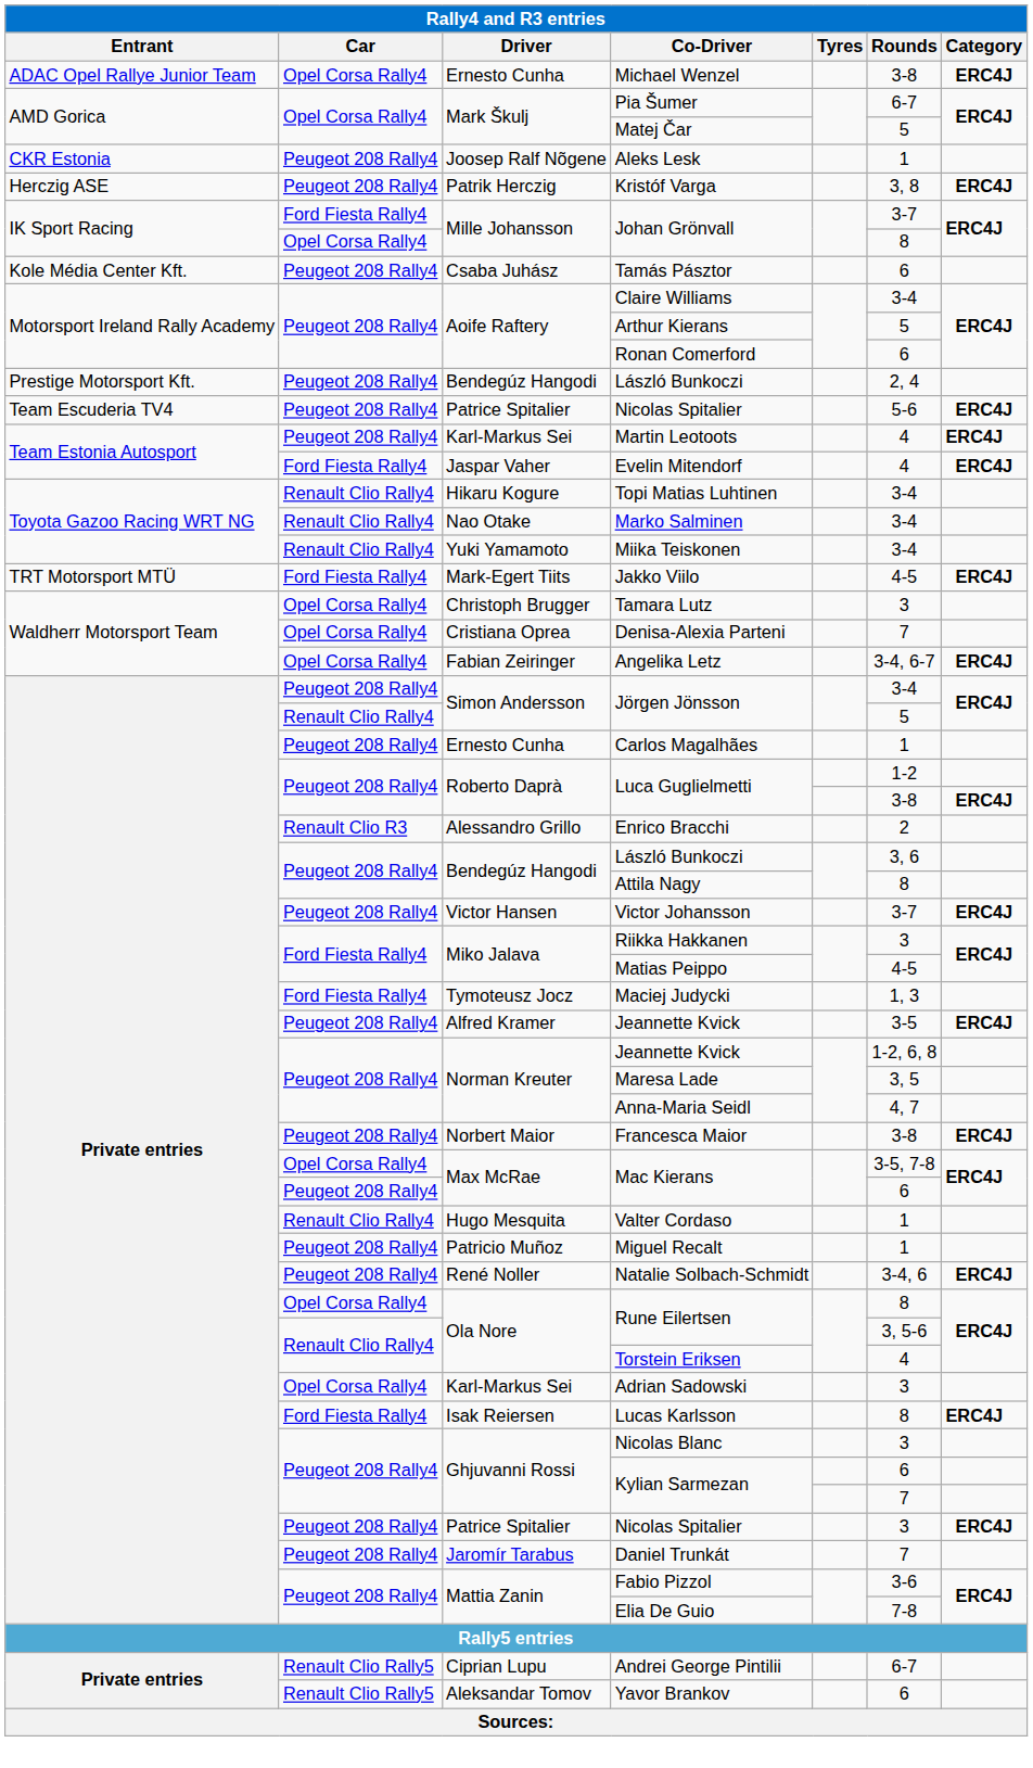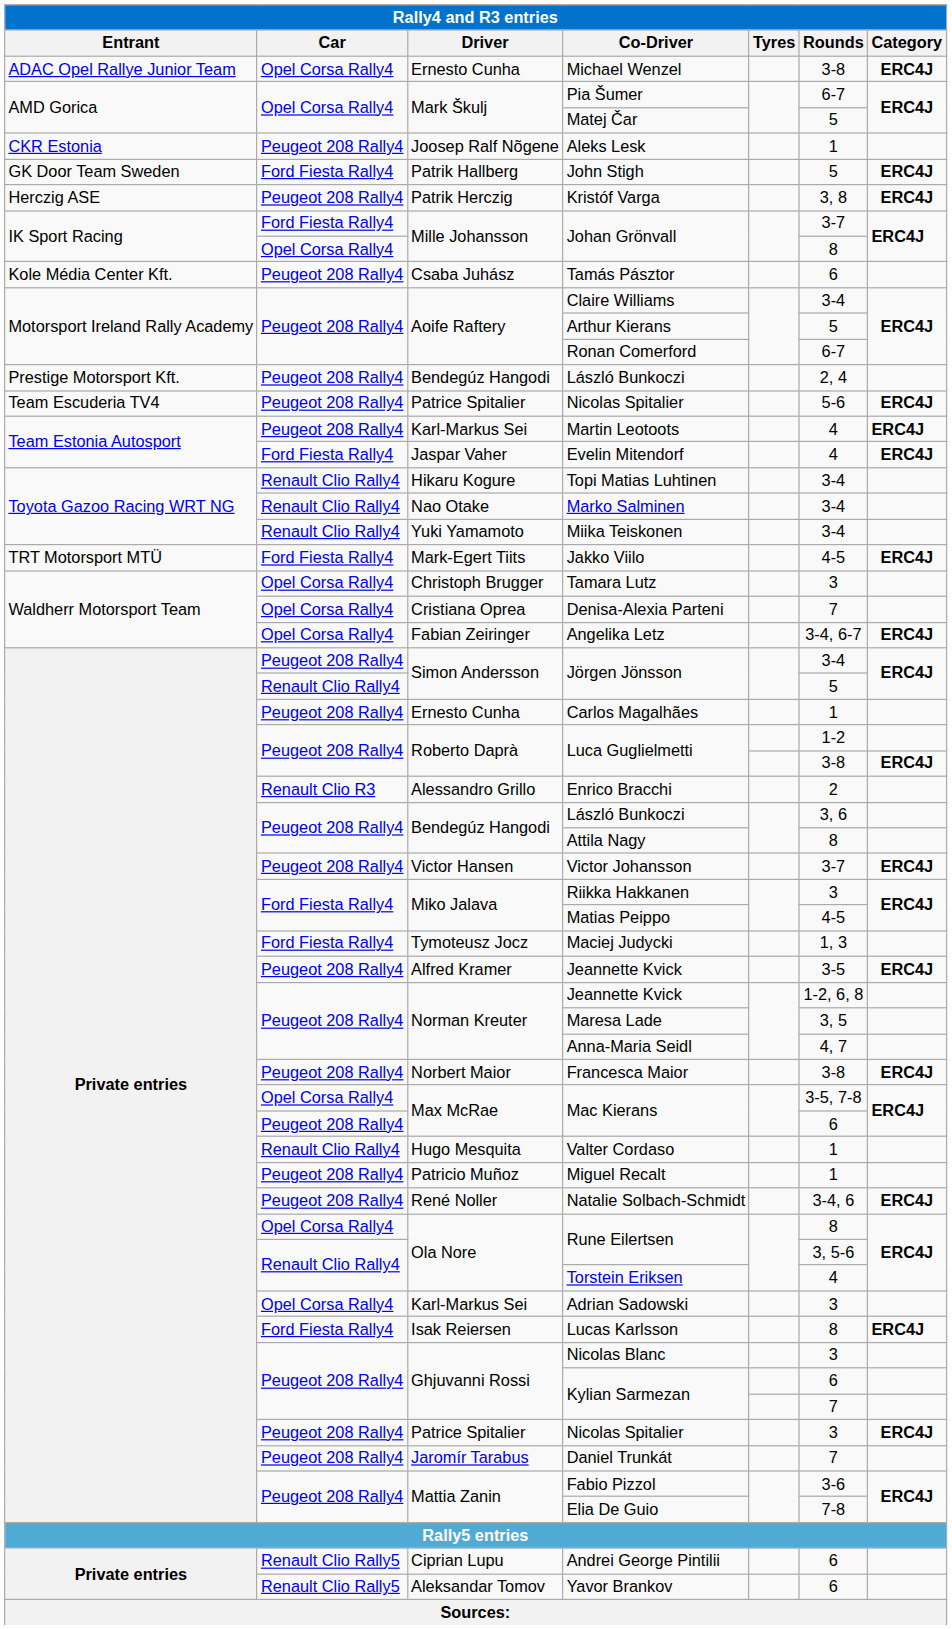 <table class="wikitable" style="font-size: 85%">
 <tr>
 <th colspan="7" style="color:white; background-color:#0173cd;">Rally4 and R3 entries</th>
 </tr>
 <tr>
 <th>Entrant</th>
 <th>Car</th>
 <th>Driver</th>
 <th>Co-Driver</th>
 <th>Tyres</th>
 <th>Rounds</th>
 <th>Category</th>
 </tr>
 <tr>
 <td> <a href='#'>ADAC Opel Rallye Junior Team</a></td>
 <td><a href='#'>Opel Corsa Rally4</a></td>
 <td> Ernesto Cunha</td>
 <td> Michael Wenzel</td>
 <td align="center"></td>
 <td align="center">3-8</td>
 <td align="center"><span><strong>ERC4J</strong></span></td>
 </tr>
 <tr>
 <td rowspan="2"> AMD Gorica</td>
 <td rowspan="2"><a href='#'>Opel Corsa Rally4</a></td>
 <td rowspan="2"> Mark Škulj</td>
 <td> Pia Šumer</td>
 <td align="center" rowspan="2"></td>
 <td align="center">6-7</td>
 <td align="center" rowspan="2"><span><strong>ERC4J</strong></span></td>
 </tr>
 <tr>
 <td> Matej Čar</td>
 <td align="center">5</td>
 </tr>
 <tr>
 <td> <a href='#'>CKR Estonia</a></td>
 <td><a href='#'>Peugeot 208 Rally4</a></td>
 <td> Joosep Ralf Nõgene</td>
 <td> Aleks Lesk</td>
 <td align="center"></td>
 <td align="center">1</td>
 <td></td>
+</tr>
+<tr>
+<td> GK Door Team Sweden</td>
+<td><a href='#'>Ford Fiesta Rally4</a></td>
+<td> Patrik Hallberg</td>
+<td> John Stigh</td>
+<td align="center"></td>
+<td align="center">5</td>
+<td align="center"><span><strong>ERC4J</strong></span></td>
 </tr>
 <tr>
 <td> Herczig ASE</td>
 <td><a href='#'>Peugeot 208 Rally4</a></td>
 <td> Patrik Herczig</td>
 <td> Kristóf Varga</td>
 <td align="center"></td>
 <td align="center">3, 8</td>
 <td align="center"><span><strong>ERC4J</strong></span></td>
 </tr>
 <tr>
 <td rowspan="2"> IK Sport Racing</td>
 <td><a href='#'>Ford Fiesta Rally4</a></td>
 <td rowspan="2"> Mille Johansson</td>
 <td rowspan="2"> Johan Grönvall</td>
 <td align="center" rowspan="2"></td>
 <td align="center">3-7</td>
 <td rowspan="2"><span><strong>ERC4J</strong></span></td>
 </tr>
 <tr>
 <td><a href='#'>Opel Corsa Rally4</a></td>
 <td align="center">8</td>
 </tr>
 <tr>
 <td> Kole Média Center Kft.</td>
 <td><a href='#'>Peugeot 208 Rally4</a></td>
 <td> Csaba Juhász</td>
 <td> Tamás Pásztor</td>
 <td align="center"></td>
 <td align="center">6</td>
 <td></td>
 </tr>
 <tr>
 <td rowspan="3"> Motorsport Ireland Rally Academy</td>
 <td rowspan="3"><a href='#'>Peugeot 208 Rally4</a></td>
 <td rowspan="3"> Aoife Raftery</td>
 <td> Claire Williams</td>
 <td align="center" rowspan="3"></td>
 <td align="center">3-4</td>
 <td align="center" rowspan="3"><span><strong>ERC4J</strong></span></td>
 </tr>
 <tr>
 <td> Arthur Kierans</td>
 <td align="center">5</td>
 </tr>
 <tr>
 <td> Ronan Comerford</td>
-<td align="center">6</td>
+<td align="center">6-7</td>
 </tr>
 <tr>
 <td> Prestige Motorsport Kft.</td>
 <td><a href='#'>Peugeot 208 Rally4</a></td>
 <td> Bendegúz Hangodi</td>
 <td> László Bunkoczi</td>
 <td align="center"></td>
 <td align="center">2, 4</td>
 <td></td>
 </tr>
 <tr>
 <td> Team Escuderia TV4</td>
 <td><a href='#'>Peugeot 208 Rally4</a></td>
 <td> Patrice Spitalier</td>
 <td> Nicolas Spitalier</td>
 <td align="center"></td>
 <td align="center">5-6</td>
 <td align="center"><span><strong>ERC4J</strong></span></td>
 </tr>
 <tr>
 <td rowspan="2"> <a href='#'>Team Estonia Autosport</a></td>
 <td><a href='#'>Peugeot 208 Rally4</a></td>
 <td> Karl-Markus Sei</td>
 <td> Martin Leotoots</td>
 <td align="center"></td>
 <td align="center">4</td>
 <td><span><strong>ERC4J</strong></span></td>
 </tr>
 <tr>
 <td><a href='#'>Ford Fiesta Rally4</a></td>
 <td> Jaspar Vaher</td>
 <td> Evelin Mitendorf</td>
 <td align="center"></td>
 <td align="center">4</td>
 <td align="center"><span><strong>ERC4J</strong></span></td>
 </tr>
 <tr>
 <td rowspan="3"> <a href='#'>Toyota Gazoo Racing WRT NG</a></td>
 <td><a href='#'>Renault Clio Rally4</a></td>
 <td> Hikaru Kogure</td>
 <td> Topi Matias Luhtinen</td>
 <td align="center"></td>
 <td align="center">3-4</td>
 <td></td>
 </tr>
 <tr>
 <td><a href='#'>Renault Clio Rally4</a></td>
 <td> Nao Otake</td>
 <td> <a href='#'>Marko Salminen</a></td>
 <td align="center"></td>
 <td align="center">3-4</td>
 <td></td>
 </tr>
 <tr>
 <td><a href='#'>Renault Clio Rally4</a></td>
 <td> Yuki Yamamoto</td>
 <td> Miika Teiskonen</td>
 <td align="center"></td>
 <td align="center">3-4</td>
 <td></td>
 </tr>
 <tr>
 <td> TRT Motorsport MTÜ</td>
 <td><a href='#'>Ford Fiesta Rally4</a></td>
 <td> Mark-Egert Tiits</td>
 <td> Jakko Viilo</td>
 <td align="center"></td>
 <td align="center">4-5</td>
 <td align="center"><span><strong>ERC4J</strong></span></td>
 </tr>
 <tr>
 <td rowspan="3"> Waldherr Motorsport Team</td>
 <td><a href='#'>Opel Corsa Rally4</a></td>
 <td> Christoph Brugger</td>
 <td> Tamara Lutz</td>
 <td align="center"></td>
 <td align="center">3</td>
 <td></td>
 </tr>
 <tr>
 <td><a href='#'>Opel Corsa Rally4</a></td>
 <td> Cristiana Oprea</td>
 <td> Denisa-Alexia Parteni</td>
 <td align="center"></td>
 <td align="center">7</td>
 <td></td>
 </tr>
 <tr>
 <td><a href='#'>Opel Corsa Rally4</a></td>
 <td> Fabian Zeiringer</td>
 <td> Angelika Letz</td>
 <td align="center"></td>
 <td align="center">3-4, 6-7</td>
 <td align="center"><span><strong>ERC4J</strong></span></td>
 </tr>
 <tr>
 <th rowspan="34">Private entries</th>
 <td><a href='#'>Peugeot 208 Rally4</a></td>
 <td rowspan="2"> Simon Andersson</td>
 <td rowspan="2"> Jörgen Jönsson</td>
 <td align="center" rowspan="2"></td>
 <td align="center">3-4</td>
 <td align="center" rowspan="2"><span><strong>ERC4J</strong></span></td>
 </tr>
 <tr>
 <td><a href='#'>Renault Clio Rally4</a></td>
 <td align="center">5</td>
 </tr>
 <tr>
 <td><a href='#'>Peugeot 208 Rally4</a></td>
 <td> Ernesto Cunha</td>
 <td> Carlos Magalhães</td>
 <td align="center"></td>
 <td align="center">1</td>
 <td></td>
 </tr>
 <tr>
 <td rowspan="2"><a href='#'>Peugeot 208 Rally4</a></td>
 <td rowspan="2"> Roberto Daprà</td>
 <td rowspan="2"> Luca Guglielmetti</td>
 <td align="center"></td>
 <td align="center">1-2</td>
 <td></td>
 </tr>
 <tr>
 <td align="center"></td>
 <td align="center">3-8</td>
 <td align="center"><span><strong>ERC4J</strong></span></td>
 </tr>
 <tr>
 <td><a href='#'>Renault Clio R3</a></td>
 <td> Alessandro Grillo</td>
 <td> Enrico Bracchi</td>
 <td align="center"></td>
 <td align="center">2</td>
 <td></td>
 </tr>
 <tr>
 <td rowspan="2"><a href='#'>Peugeot 208 Rally4</a></td>
 <td rowspan="2"> Bendegúz Hangodi</td>
 <td> László Bunkoczi</td>
 <td align="center" rowspan="2"></td>
 <td align="center">3, 6</td>
 <td></td>
 </tr>
 <tr>
 <td> Attila Nagy</td>
 <td align="center">8</td>
 <td></td>
 </tr>
 <tr>
 <td><a href='#'>Peugeot 208 Rally4</a></td>
 <td> Victor Hansen</td>
 <td> Victor Johansson</td>
 <td align="center"></td>
 <td align="center">3-7</td>
 <td align="center"><span><strong>ERC4J</strong></span></td>
 </tr>
 <tr>
 <td rowspan="2"><a href='#'>Ford Fiesta Rally4</a></td>
 <td rowspan="2"> Miko Jalava</td>
 <td> Riikka Hakkanen</td>
 <td align="center" rowspan="2"></td>
 <td align="center">3</td>
 <td align="center" rowspan="2"><span><strong>ERC4J</strong></span></td>
 </tr>
 <tr>
 <td> Matias Peippo</td>
 <td align="center">4-5</td>
 </tr>
 <tr>
 <td><a href='#'>Ford Fiesta Rally4</a></td>
 <td> Tymoteusz Jocz</td>
 <td> Maciej Judycki</td>
 <td align="center"></td>
 <td align="center">1, 3</td>
 <td></td>
 </tr>
 <tr>
 <td><a href='#'>Peugeot 208 Rally4</a></td>
 <td> Alfred Kramer</td>
 <td> Jeannette Kvick</td>
 <td align="center"></td>
 <td align="center">3-5</td>
 <td align="center"><span><strong>ERC4J</strong></span></td>
 </tr>
 <tr>
 <td rowspan="3"><a href='#'>Peugeot 208 Rally4</a></td>
 <td rowspan="3"> Norman Kreuter</td>
 <td> Jeannette Kvick</td>
 <td align="center" rowspan="3"></td>
 <td align="center">1-2, 6, 8</td>
 <td></td>
 </tr>
 <tr>
 <td> Maresa Lade</td>
 <td align="center">3, 5</td>
 <td></td>
 </tr>
 <tr>
 <td> Anna-Maria Seidl</td>
 <td align="center">4, 7</td>
 <td></td>
 </tr>
 <tr>
 <td><a href='#'>Peugeot 208 Rally4</a></td>
 <td> Norbert Maior</td>
 <td> Francesca Maior</td>
 <td align="center"></td>
 <td align="center">3-8</td>
 <td align="center"><span><strong>ERC4J</strong></span></td>
 </tr>
 <tr>
 <td><a href='#'>Opel Corsa Rally4</a></td>
 <td rowspan="2"> Max McRae</td>
 <td rowspan="2"> Mac Kierans</td>
 <td align="center" rowspan="2"></td>
 <td align="center">3-5, 7-8</td>
 <td rowspan="2"><span><strong>ERC4J</strong></span></td>
 </tr>
 <tr>
 <td><a href='#'>Peugeot 208 Rally4</a></td>
 <td align="center">6</td>
 </tr>
 <tr>
 <td><a href='#'>Renault Clio Rally4</a></td>
 <td> Hugo Mesquita</td>
 <td> Valter Cordaso</td>
 <td align="center"></td>
 <td align="center">1</td>
 <td></td>
 </tr>
 <tr>
 <td><a href='#'>Peugeot 208 Rally4</a></td>
 <td> Patricio Muñoz</td>
 <td> Miguel Recalt</td>
 <td align="center"></td>
 <td align="center">1</td>
 <td></td>
 </tr>
 <tr>
 <td><a href='#'>Peugeot 208 Rally4</a></td>
 <td> René Noller</td>
 <td> Natalie Solbach-Schmidt</td>
 <td align="center"></td>
 <td align="center">3-4, 6</td>
 <td align="center"><span><strong>ERC4J</strong></span></td>
 </tr>
 <tr>
 <td><a href='#'>Opel Corsa Rally4</a></td>
 <td rowspan="3"> Ola Nore</td>
 <td rowspan="2"> Rune Eilertsen</td>
 <td align="center" rowspan="3"></td>
 <td align="center">8</td>
 <td align="center" rowspan="3"><span><strong>ERC4J</strong></span></td>
 </tr>
 <tr>
 <td rowspan="2"><a href='#'>Renault Clio Rally4</a></td>
 <td align="center">3, 5-6</td>
 </tr>
 <tr>
 <td> <a href='#'>Torstein Eriksen</a></td>
 <td align="center">4</td>
 </tr>
 <tr>
 <td><a href='#'>Opel Corsa Rally4</a></td>
 <td> Karl-Markus Sei</td>
 <td> Adrian Sadowski</td>
 <td align="center"></td>
 <td align="center">3</td>
 <td></td>
 </tr>
 <tr>
 <td><a href='#'>Ford Fiesta Rally4</a></td>
 <td> Isak Reiersen</td>
 <td> Lucas Karlsson</td>
 <td align="center"></td>
 <td align="center">8</td>
 <td><span><strong>ERC4J</strong></span></td>
 </tr>
 <tr>
 <td rowspan="3"><a href='#'>Peugeot 208 Rally4</a></td>
 <td rowspan="3"> Ghjuvanni Rossi</td>
 <td> Nicolas Blanc</td>
 <td align="center"></td>
 <td align="center">3</td>
 <td></td>
 </tr>
 <tr>
 <td rowspan="2"> Kylian Sarmezan</td>
 <td align="center"></td>
 <td align="center">6</td>
 <td></td>
 </tr>
 <tr>
 <td align="center"></td>
 <td align="center">7</td>
 <td></td>
 </tr>
 <tr>
 <td><a href='#'>Peugeot 208 Rally4</a></td>
 <td> Patrice Spitalier</td>
 <td> Nicolas Spitalier</td>
 <td align="center"></td>
 <td align="center">3</td>
 <td align="center"><span><strong>ERC4J</strong></span></td>
 </tr>
 <tr>
 <td><a href='#'>Peugeot 208 Rally4</a></td>
 <td> <a href='#'>Jaromír Tarabus</a></td>
 <td> Daniel Trunkát</td>
 <td align="center"></td>
 <td align="center">7</td>
 <td></td>
 </tr>
 <tr>
 <td rowspan="2"><a href='#'>Peugeot 208 Rally4</a></td>
 <td rowspan="2"> Mattia Zanin</td>
 <td> Fabio Pizzol</td>
 <td align="center" rowspan="2"></td>
 <td align="center">3-6</td>
 <td align="center" rowspan="2"><span><strong>ERC4J</strong></span></td>
 </tr>
 <tr>
 <td> Elia De Guio</td>
 <td align="center">7-8</td>
 </tr>
 <tr>
 <th colspan="7" style="color:white; background-color:#4faad4;">Rally5 entries</th>
 </tr>
 <tr>
 <th rowspan="2">Private entries</th>
 <td><a href='#'>Renault Clio Rally5</a></td>
 <td> Ciprian Lupu</td>
 <td> Andrei George Pintilii</td>
 <td align="center"></td>
-<td align="center">6-7</td>
+<td align="center">6</td>
 <td></td>
 </tr>
 <tr>
 <td><a href='#'>Renault Clio Rally5</a></td>
 <td> Aleksandar Tomov</td>
 <td> Yavor Brankov</td>
 <td align="center"></td>
 <td align="center">6</td>
 <td></td>
 </tr>
 <tr>
 <th colspan="7"><strong>Sources:</strong></th>
 </tr>
 </table>
